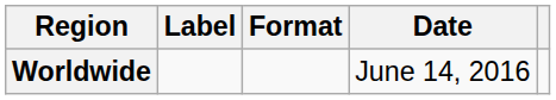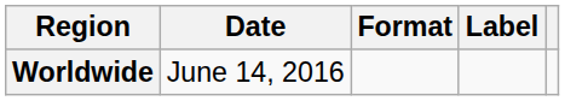 <table class="wikitable plainrowheaders">
 <tr>
 <th scope="col">Region</th>
+<th scope="col">Date</th>
+<th scope="col">Format</th>
 <th scope="col">Label</th>
-<th scope="col">Format</th>
-<th scope="col">Date</th>
 <th scope="col"></th>
 </tr>
 <tr>
 <th scope="row">Worldwide</th>
+<td>June 14, 2016</td>
 <td></td>
 <td></td>
-<td>June 14, 2016</td>
 <td></td>
 </tr>
 </table>
